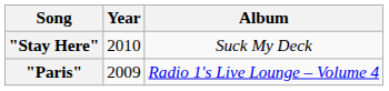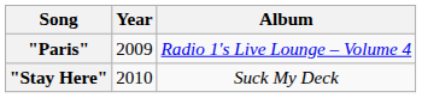 <table class="wikitable plainrowheaders" style="text-align:center;">
 <tr>
 <th scope="col">Song</th>
 <th scope="col">Year</th>
 <th scope="col">Album</th>
 </tr>
 <tr>
+<th scope="row">"Paris"</th>
+<td>2009</td>
+<td><em><a href='#'>Radio 1's Live Lounge – Volume 4</a></em></td>
+</tr>
+<tr>
 <th scope="row">"Stay Here"<br></th>
 <td>2010</td>
 <td><em>Suck My Deck</em></td>
 </tr>
-<tr>
-<th scope="row">"Paris"</th>
-<td>2009</td>
-<td><em><a href='#'>Radio 1's Live Lounge – Volume 4</a></em></td>
-</tr>
 </table>
